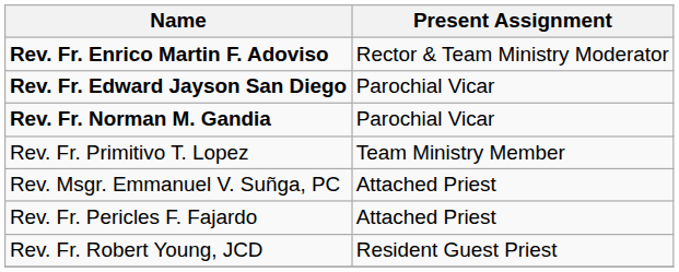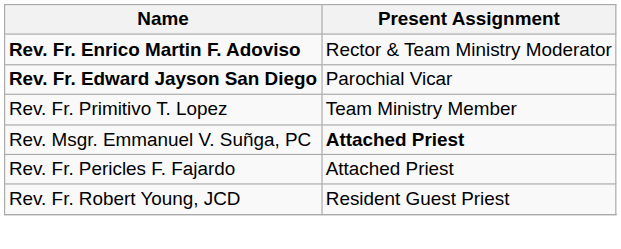 <table class="wikitable">
 <tr>
 <th>Name</th>
 <th>Present Assignment</th>
 </tr>
 <tr>
 <td><strong>Rev. Fr. Enrico Martin F. Adoviso</strong></td>
 <td>Rector & Team Ministry Moderator</td>
 </tr>
 <tr>
 <td><strong>Rev. Fr. Edward Jayson San Diego</strong></td>
 <td>Parochial Vicar</td>
 </tr>
 <tr>
-<td><strong>Rev. Fr. Norman M. Gandia</strong></td>
-<td>Parochial Vicar</td>
-</tr>
-<tr>
 <td>Rev. Fr. Primitivo T. Lopez</td>
 <td>Team Ministry Member</td>
 </tr>
 <tr>
 <td>Rev. Msgr. Emmanuel V. Suñga, PC</td>
-<td>Attached Priest</td>
+<td><strong>Attached Priest</strong></td>
 </tr>
 <tr>
 <td>Rev. Fr. Pericles F. Fajardo</td>
 <td>Attached Priest</td>
 </tr>
 <tr>
 <td>Rev. Fr. Robert Young, JCD</td>
 <td>Resident Guest Priest</td>
 </tr>
 <tr>
 </tr>
 </table>
